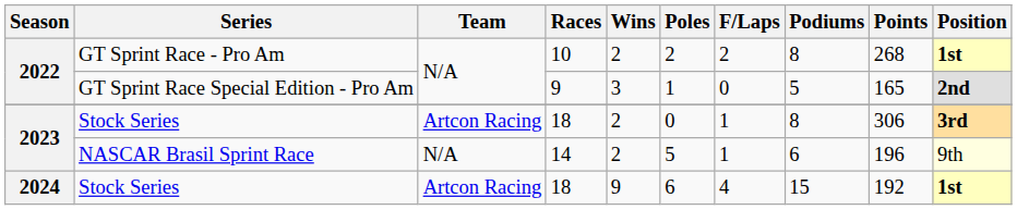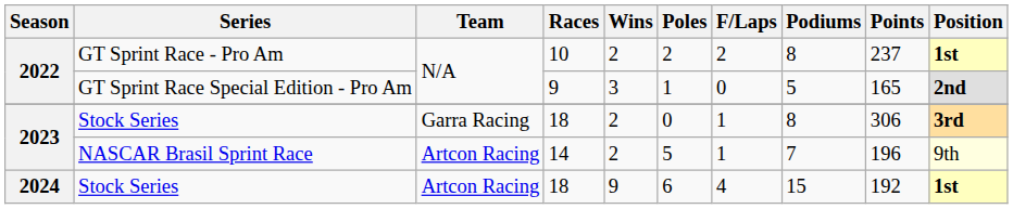 <table class="wikitable" style="font-size: 95%;">
 <tr>
 <th>Season</th>
 <th>Series</th>
 <th>Team</th>
 <th>Races</th>
 <th>Wins</th>
 <th>Poles</th>
 <th>F/Laps</th>
 <th>Podiums</th>
 <th>Points</th>
 <th>Position</th>
 </tr>
 <tr>
 <th rowspan=2>2022</th>
 <td align=left>GT Sprint Race - Pro Am</td>
 <td rowspan="2" align="left">N/A</td>
 <td>10</td>
 <td>2</td>
 <td>2</td>
 <td>2</td>
 <td>8</td>
-<td>268</td>
+<td>237</td>
 <td style="background:#FFFFBF;"><strong>1st</strong></td>
 </tr>
 <tr>
 <td align=left>GT Sprint Race Special Edition - Pro Am</td>
 <td>9</td>
 <td>3</td>
 <td>1</td>
 <td>0</td>
 <td>5</td>
 <td>165</td>
 <td style="background:#DFDFDF;"><strong>2nd</strong></td>
 </tr>
 <tr>
 </tr>
 <tr>
 <th rowspan=2>2023</th>
 <td><a href='#'>Stock Series</a></td>
-<td><a href='#'>Artcon Racing</a></td>
+<td>Garra Racing</td>
 <td>18</td>
 <td>2</td>
 <td>0</td>
 <td>1</td>
 <td>8</td>
 <td>306</td>
 <td style="background:#FFDF9F;"><strong>3rd</strong></td>
 </tr>
 <tr>
 <td><a href='#'>NASCAR Brasil Sprint Race</a></td>
-<td>N/A</td>
+<td><a href='#'>Artcon Racing</a></td>
 <td>14</td>
 <td>2</td>
 <td>5</td>
 <td>1</td>
-<td>6</td>
+<td>7</td>
 <td>196</td>
 <td style="background: lightyellow;">9th</td>
 </tr>
 <tr>
 <th>2024</th>
 <td><a href='#'>Stock Series</a></td>
 <td><a href='#'>Artcon Racing</a></td>
 <td>18</td>
 <td>9</td>
 <td>6</td>
 <td>4</td>
 <td>15</td>
 <td>192</td>
 <td style=" background:#ffffbf;"><strong>1st</strong></td>
 </tr>
 </table>
